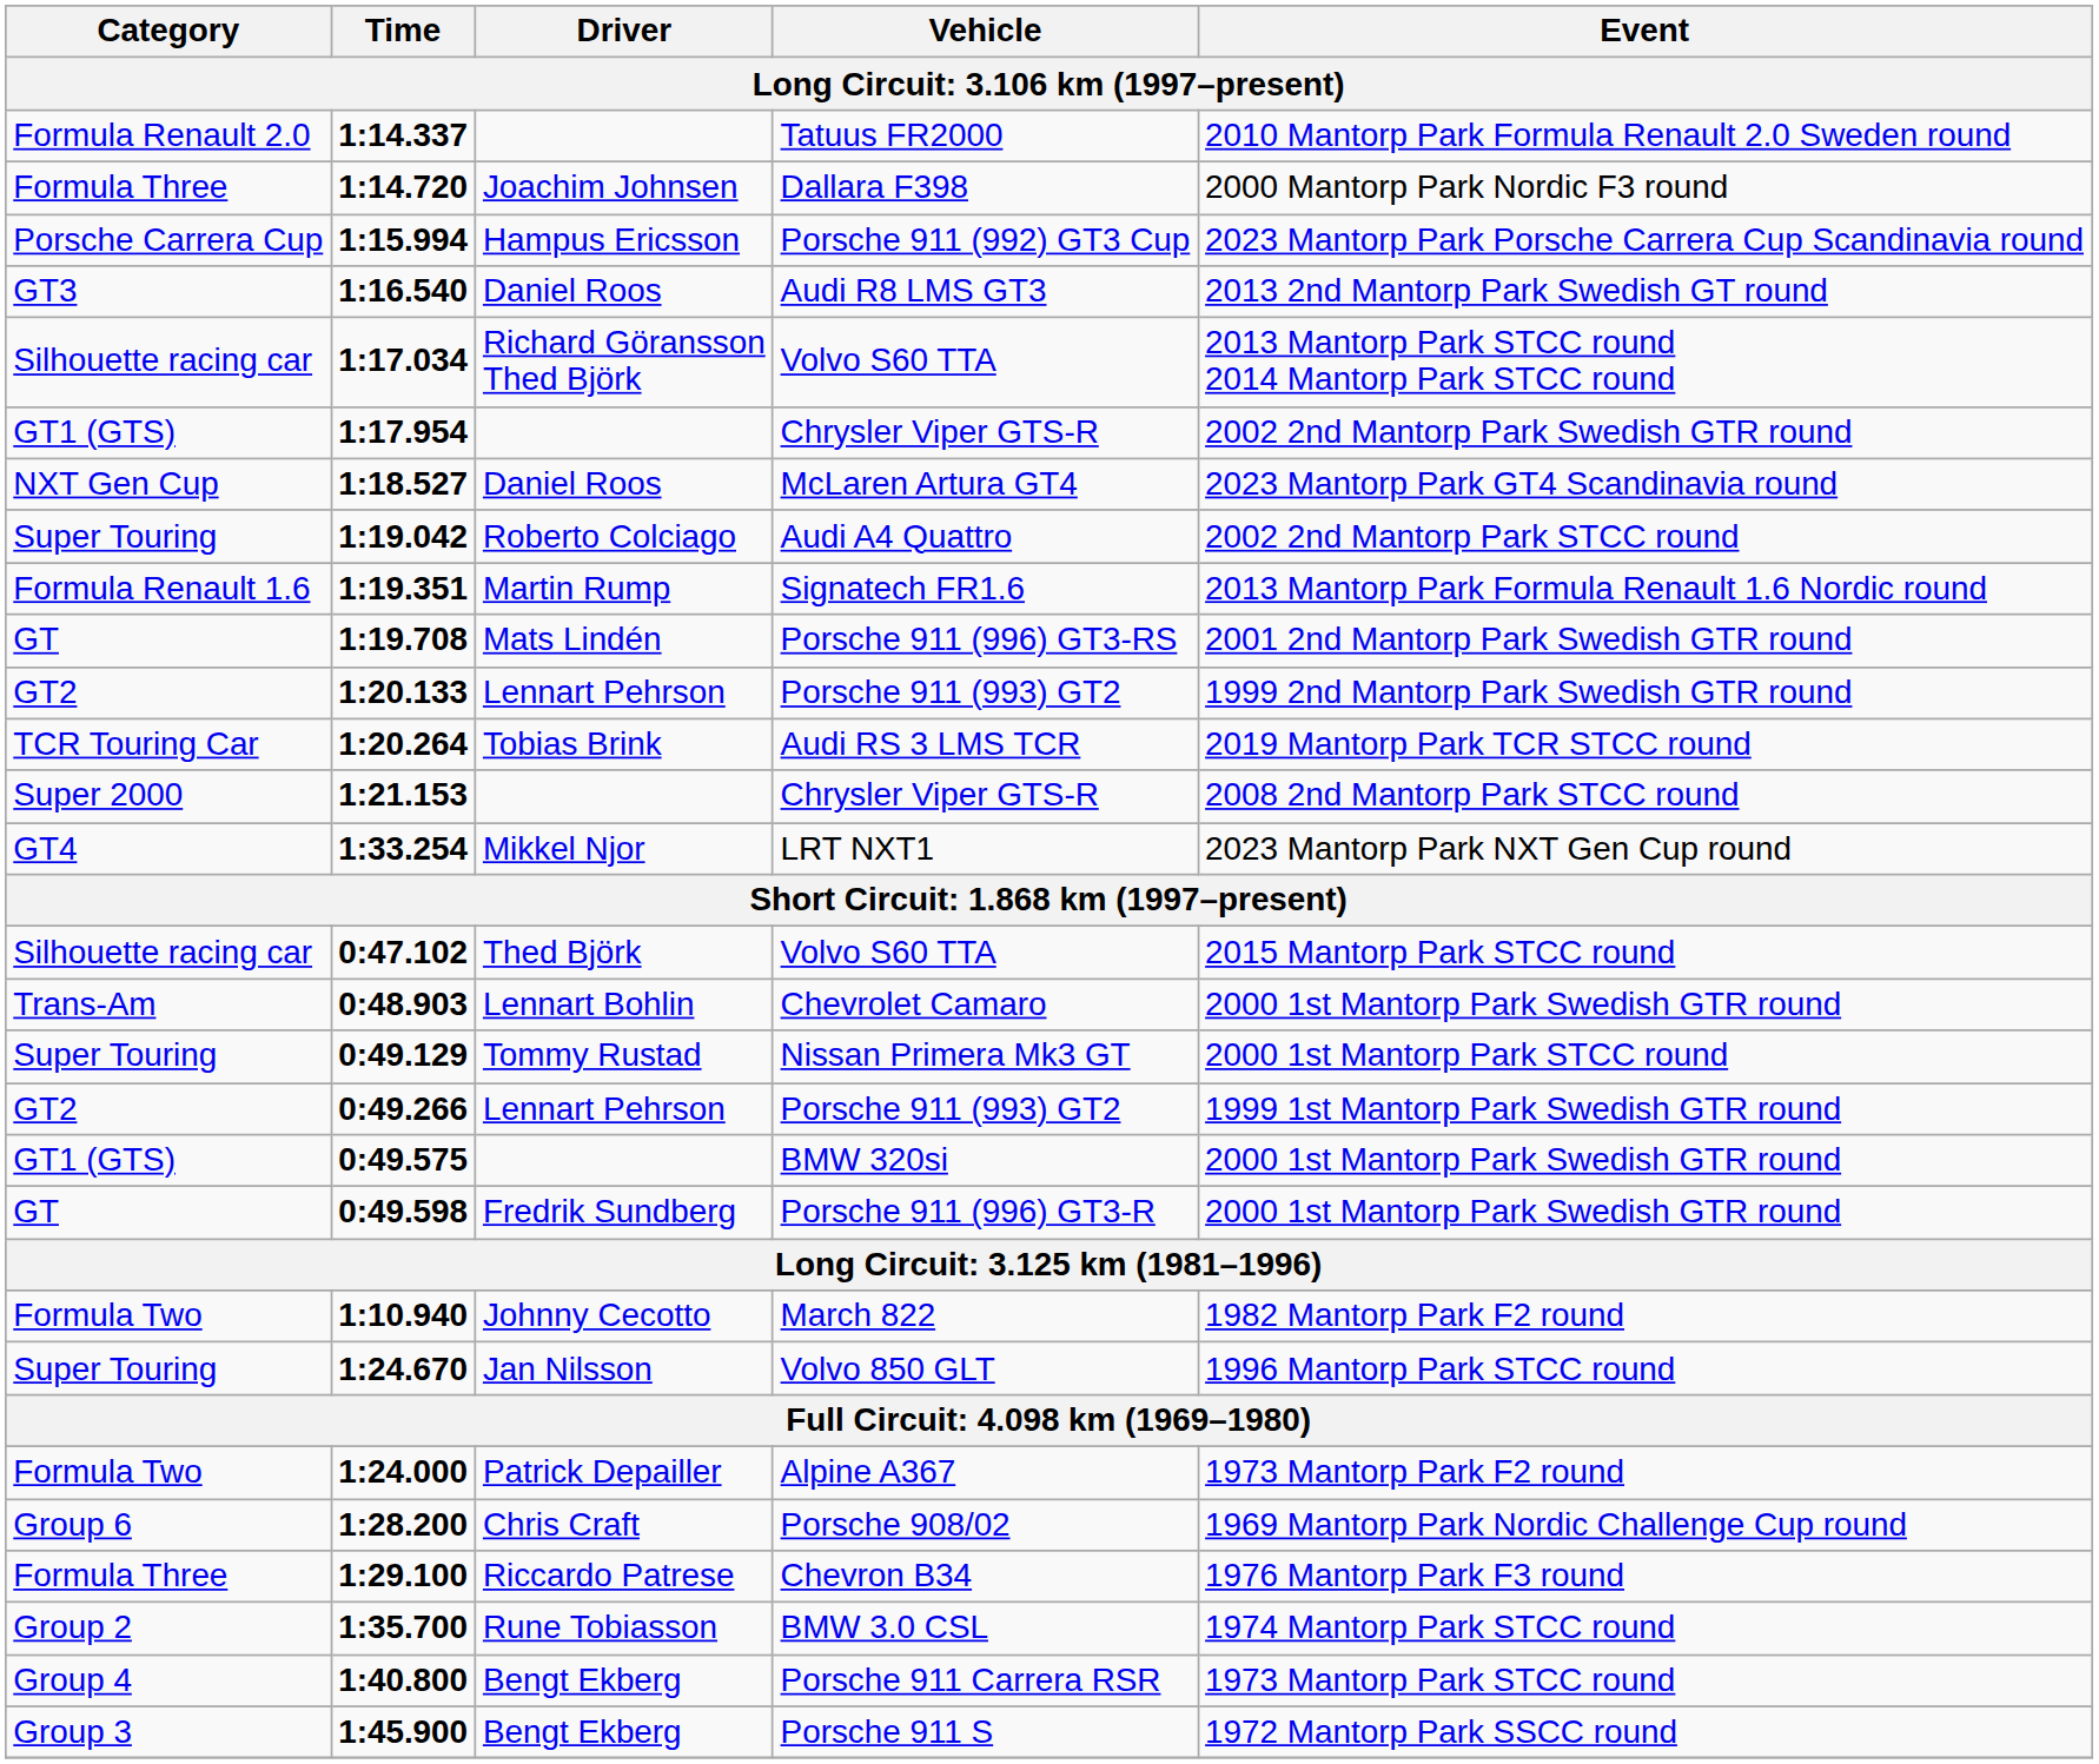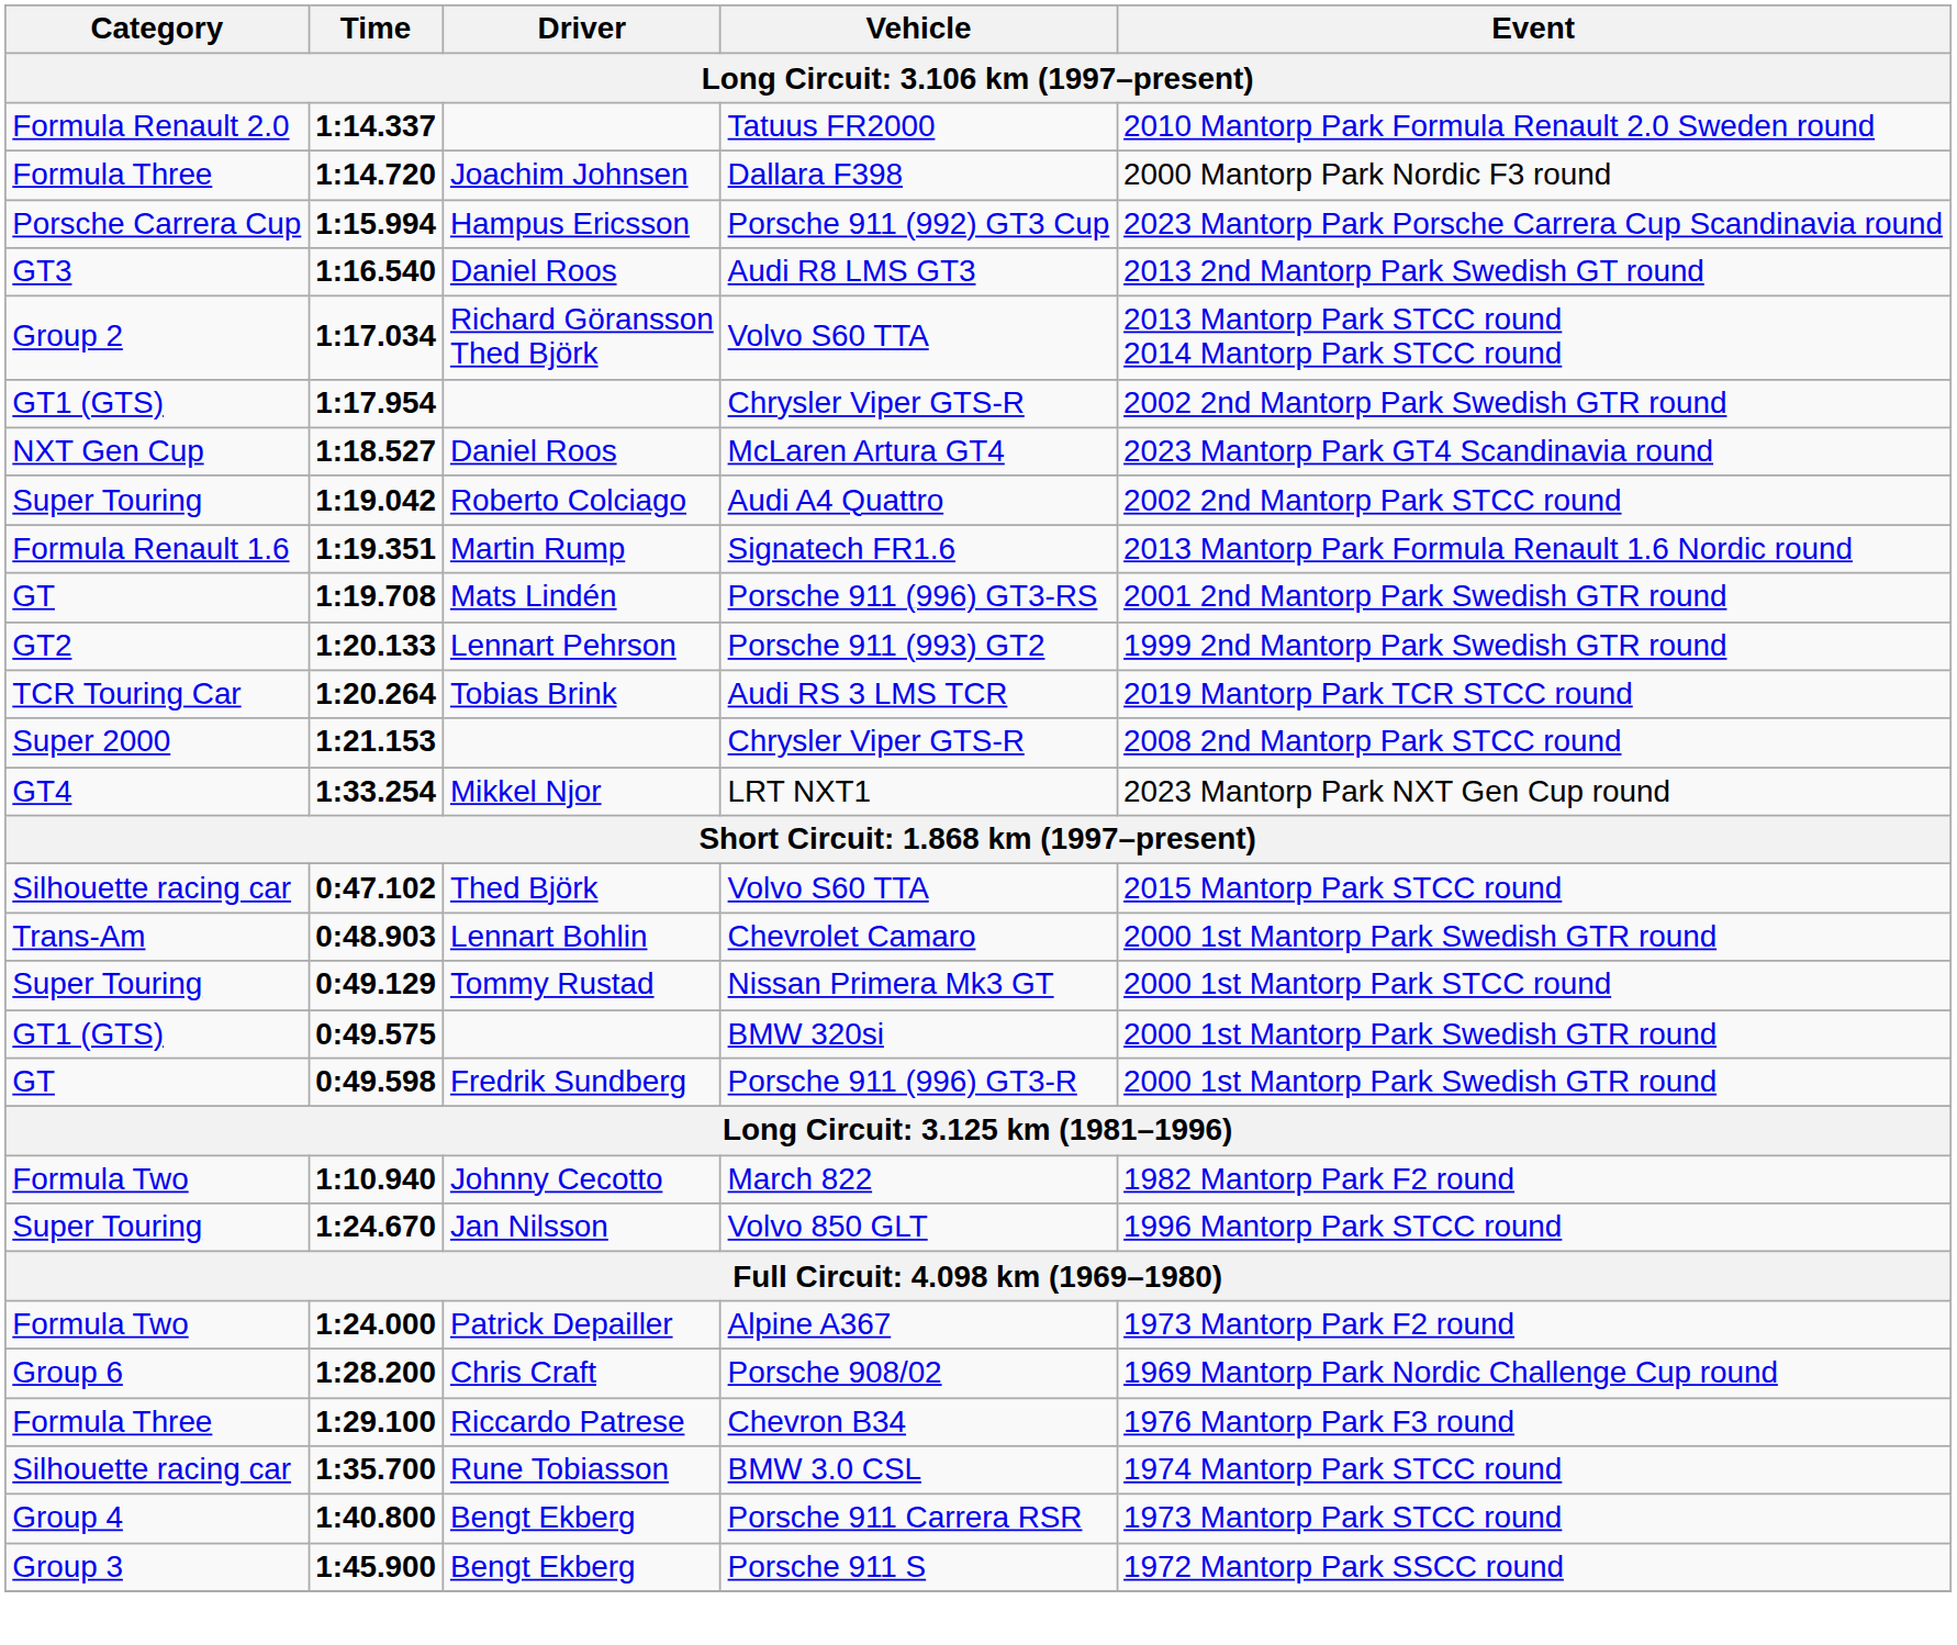 <table class="wikitable">
 <tr>
 <th>Category</th>
 <th>Time</th>
 <th>Driver</th>
 <th>Vehicle</th>
 <th>Event</th>
 </tr>
 <tr>
 <th colspan=5>Long Circuit: 3.106 km (1997–present)</th>
 </tr>
 <tr>
 <td><a href='#'>Formula Renault 2.0</a></td>
 <td><strong>1:14.337</strong></td>
 <td></td>
 <td><a href='#'>Tatuus FR2000</a></td>
 <td><a href='#'>2010 Mantorp Park Formula Renault 2.0 Sweden round</a></td>
 </tr>
 <tr>
 <td><a href='#'>Formula Three</a></td>
 <td><strong>1:14.720</strong></td>
 <td><a href='#'>Joachim Johnsen</a></td>
 <td><a href='#'>Dallara F398</a></td>
 <td>2000 Mantorp Park Nordic F3 round</td>
 </tr>
 <tr>
 <td><a href='#'>Porsche Carrera Cup</a></td>
 <td><strong>1:15.994</strong></td>
 <td><a href='#'>Hampus Ericsson</a></td>
 <td><a href='#'>Porsche 911 (992) GT3 Cup</a></td>
 <td><a href='#'>2023 Mantorp Park Porsche Carrera Cup Scandinavia round</a></td>
 </tr>
 <tr>
 <td><a href='#'>GT3</a></td>
 <td><strong>1:16.540</strong></td>
 <td><a href='#'>Daniel Roos</a></td>
 <td><a href='#'>Audi R8 LMS GT3</a></td>
 <td><a href='#'>2013 2nd Mantorp Park Swedish GT round</a></td>
 </tr>
 <tr>
-<td><a href='#'>Silhouette racing car</a></td>
+<td><a href='#'>Group 2</a></td>
 <td><strong>1:17.034</strong></td>
 <td><a href='#'>Richard Göransson</a><br><a href='#'>Thed Björk</a></td>
 <td><a href='#'>Volvo S60 TTA</a></td>
 <td><a href='#'>2013 Mantorp Park STCC round</a><br><a href='#'>2014 Mantorp Park STCC round</a></td>
 </tr>
 <tr>
 <td><a href='#'>GT1 (GTS)</a></td>
 <td><strong>1:17.954</strong></td>
 <td></td>
 <td><a href='#'>Chrysler Viper GTS-R</a></td>
 <td><a href='#'>2002 2nd Mantorp Park Swedish GTR round</a></td>
 </tr>
 <tr>
 <td><a href='#'>NXT Gen Cup</a></td>
 <td><strong>1:18.527</strong></td>
 <td><a href='#'>Daniel Roos</a></td>
 <td><a href='#'>McLaren Artura GT4</a></td>
 <td><a href='#'>2023 Mantorp Park GT4 Scandinavia round</a></td>
 </tr>
 <tr>
 <td><a href='#'>Super Touring</a></td>
 <td><strong>1:19.042</strong></td>
 <td><a href='#'>Roberto Colciago</a></td>
 <td><a href='#'>Audi A4 Quattro</a></td>
 <td><a href='#'>2002 2nd Mantorp Park STCC round</a></td>
 </tr>
 <tr>
 <td><a href='#'>Formula Renault 1.6</a></td>
 <td><strong>1:19.351</strong></td>
 <td><a href='#'>Martin Rump</a></td>
 <td><a href='#'>Signatech FR1.6</a></td>
 <td><a href='#'>2013 Mantorp Park Formula Renault 1.6 Nordic round</a></td>
 </tr>
 <tr>
 <td><a href='#'>GT</a></td>
 <td><strong>1:19.708</strong></td>
 <td><a href='#'>Mats Lindén</a></td>
 <td><a href='#'>Porsche 911 (996) GT3-RS</a></td>
 <td><a href='#'>2001 2nd Mantorp Park Swedish GTR round</a></td>
 </tr>
 <tr>
 <td><a href='#'>GT2</a></td>
 <td><strong>1:20.133</strong></td>
 <td><a href='#'>Lennart Pehrson</a></td>
 <td><a href='#'>Porsche 911 (993) GT2</a></td>
 <td><a href='#'>1999 2nd Mantorp Park Swedish GTR round</a></td>
 </tr>
 <tr>
 <td><a href='#'>TCR Touring Car</a></td>
 <td><strong>1:20.264</strong></td>
 <td><a href='#'>Tobias Brink</a></td>
 <td><a href='#'>Audi RS 3 LMS TCR</a></td>
 <td><a href='#'>2019 Mantorp Park TCR STCC round</a></td>
 </tr>
 <tr>
 <td><a href='#'>Super 2000</a></td>
 <td><strong>1:21.153</strong></td>
 <td></td>
 <td><a href='#'>Chrysler Viper GTS-R</a></td>
 <td><a href='#'>2008 2nd Mantorp Park STCC round</a></td>
 </tr>
 <tr>
 <td><a href='#'>GT4</a></td>
 <td><strong>1:33.254</strong></td>
 <td><a href='#'>Mikkel Njor</a></td>
 <td>LRT NXT1</td>
 <td>2023 Mantorp Park NXT Gen Cup round</td>
 </tr>
 <tr>
 <th colspan=5>Short Circuit: 1.868 km (1997–present)</th>
 </tr>
 <tr>
 <td><a href='#'>Silhouette racing car</a></td>
 <td><strong>0:47.102</strong></td>
 <td><a href='#'>Thed Björk</a></td>
 <td><a href='#'>Volvo S60 TTA</a></td>
 <td><a href='#'>2015 Mantorp Park STCC round</a></td>
 </tr>
 <tr>
 <td><a href='#'>Trans-Am</a></td>
 <td><strong>0:48.903</strong></td>
 <td><a href='#'>Lennart Bohlin</a></td>
 <td><a href='#'>Chevrolet Camaro</a></td>
 <td><a href='#'>2000 1st Mantorp Park Swedish GTR round</a></td>
 </tr>
 <tr>
 <td><a href='#'>Super Touring</a></td>
 <td><strong>0:49.129</strong></td>
 <td><a href='#'>Tommy Rustad</a></td>
 <td><a href='#'>Nissan Primera Mk3 GT</a></td>
 <td><a href='#'>2000 1st Mantorp Park STCC round</a></td>
 </tr>
 <tr>
-<td><a href='#'>GT2</a></td>
-<td><strong>0:49.266</strong></td>
-<td><a href='#'>Lennart Pehrson</a></td>
-<td><a href='#'>Porsche 911 (993) GT2</a></td>
-<td><a href='#'>1999 1st Mantorp Park Swedish GTR round</a></td>
-</tr>
-<tr>
 <td><a href='#'>GT1 (GTS)</a></td>
 <td><strong>0:49.575</strong></td>
 <td></td>
 <td><a href='#'>BMW 320si</a></td>
 <td><a href='#'>2000 1st Mantorp Park Swedish GTR round</a></td>
 </tr>
 <tr>
 <td><a href='#'>GT</a></td>
 <td><strong>0:49.598</strong></td>
 <td><a href='#'>Fredrik Sundberg</a></td>
 <td><a href='#'>Porsche 911 (996) GT3-R</a></td>
 <td><a href='#'>2000 1st Mantorp Park Swedish GTR round</a></td>
 </tr>
 <tr>
 <th colspan=5>Long Circuit: 3.125 km (1981–1996)</th>
 </tr>
 <tr>
 <td><a href='#'>Formula Two</a></td>
 <td><strong>1:10.940</strong></td>
 <td><a href='#'>Johnny Cecotto</a></td>
 <td><a href='#'>March 822</a></td>
 <td><a href='#'>1982 Mantorp Park F2 round</a></td>
 </tr>
 <tr>
 <td><a href='#'>Super Touring</a></td>
 <td><strong>1:24.670</strong></td>
 <td><a href='#'>Jan Nilsson</a></td>
 <td><a href='#'>Volvo 850 GLT</a></td>
 <td><a href='#'>1996 Mantorp Park STCC round</a></td>
 </tr>
 <tr>
 <th colspan=5>Full Circuit: 4.098 km (1969–1980)</th>
 </tr>
 <tr>
 <td><a href='#'>Formula Two</a></td>
 <td><strong>1:24.000</strong></td>
 <td><a href='#'>Patrick Depailler</a></td>
 <td><a href='#'>Alpine A367</a></td>
 <td><a href='#'>1973 Mantorp Park F2 round</a></td>
 </tr>
 <tr>
 <td><a href='#'>Group 6</a></td>
 <td><strong>1:28.200</strong></td>
 <td><a href='#'>Chris Craft</a></td>
 <td><a href='#'>Porsche 908/02</a></td>
 <td><a href='#'>1969 Mantorp Park Nordic Challenge Cup round</a></td>
 </tr>
 <tr>
 <td><a href='#'>Formula Three</a></td>
 <td><strong>1:29.100</strong></td>
 <td><a href='#'>Riccardo Patrese</a></td>
 <td><a href='#'>Chevron B34</a></td>
 <td><a href='#'>1976 Mantorp Park F3 round</a></td>
 </tr>
 <tr>
-<td><a href='#'>Group 2</a></td>
+<td><a href='#'>Silhouette racing car</a></td>
 <td><strong>1:35.700</strong></td>
 <td><a href='#'>Rune Tobiasson</a></td>
 <td><a href='#'>BMW 3.0 CSL</a></td>
 <td><a href='#'>1974 Mantorp Park STCC round</a></td>
 </tr>
 <tr>
 <td><a href='#'>Group 4</a></td>
 <td><strong>1:40.800</strong></td>
 <td><a href='#'>Bengt Ekberg</a></td>
 <td><a href='#'>Porsche 911 Carrera RSR</a></td>
 <td><a href='#'>1973 Mantorp Park STCC round</a></td>
 </tr>
 <tr>
 <td><a href='#'>Group 3</a></td>
 <td><strong>1:45.900</strong></td>
 <td><a href='#'>Bengt Ekberg</a></td>
 <td><a href='#'>Porsche 911 S</a></td>
 <td><a href='#'>1972 Mantorp Park SSCC round</a></td>
 </tr>
 <tr>
 </tr>
 </table>
